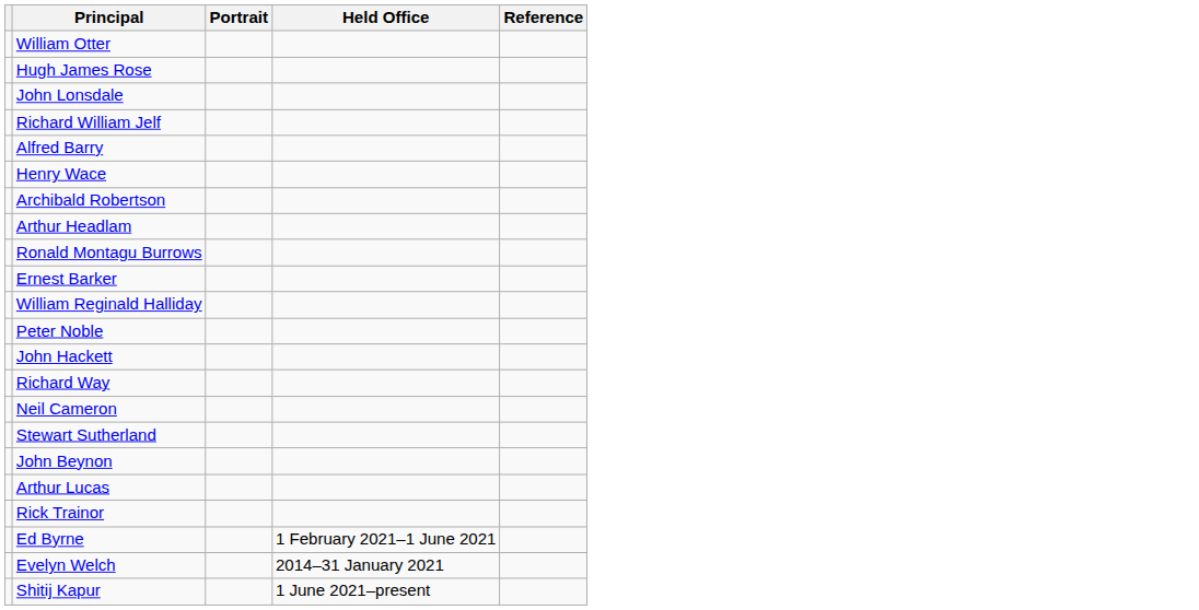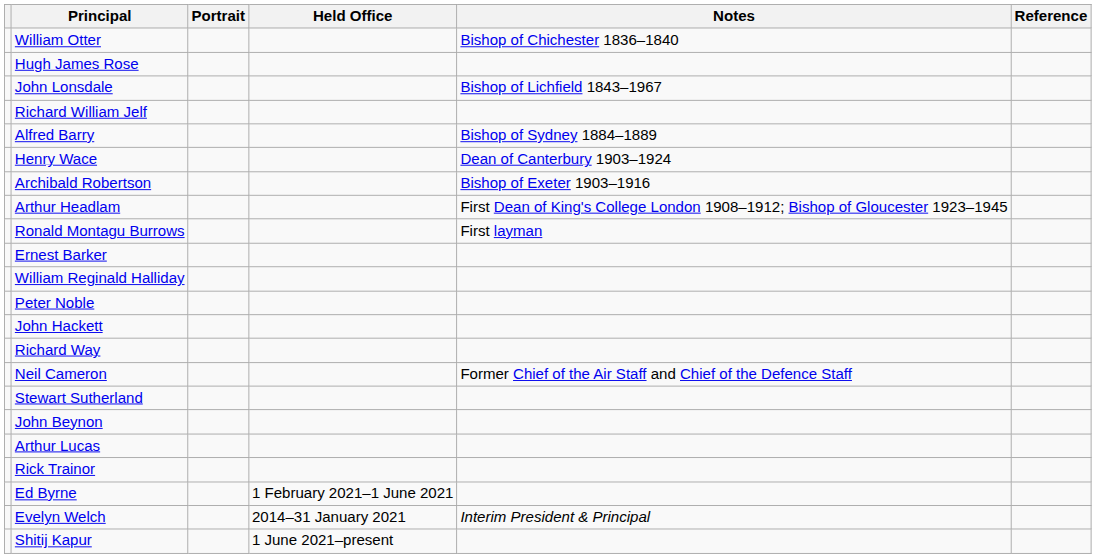 <table class="wikitable">
 <tr>
 <th></th>
 <th>Principal</th>
 <th>Portrait</th>
 <th>Held Office</th>
+<th>Notes</th>
 <th>Reference</th>
 </tr>
 <tr>
 <td></td>
 <td><a href='#'>William Otter</a></td>
 <td></td>
 <td></td>
+<td><a href='#'>Bishop of Chichester</a> 1836–1840</td>
 <td></td>
 </tr>
 <tr>
 <td></td>
 <td><a href='#'>Hugh James Rose</a></td>
+<td></td>
 <td></td>
 <td></td>
 <td></td>
 </tr>
 <tr>
 <td></td>
 <td><a href='#'>John Lonsdale</a></td>
 <td></td>
 <td></td>
+<td><a href='#'>Bishop of Lichfield</a> 1843–1967</td>
 <td></td>
 </tr>
 <tr>
 <td></td>
 <td><a href='#'>Richard William Jelf</a></td>
+<td></td>
 <td></td>
 <td></td>
 <td></td>
 </tr>
 <tr>
 <td></td>
 <td><a href='#'>Alfred Barry</a></td>
 <td></td>
 <td></td>
+<td><a href='#'>Bishop of Sydney</a> 1884–1889</td>
 <td></td>
 </tr>
 <tr>
 <td></td>
 <td><a href='#'>Henry Wace</a></td>
 <td></td>
 <td></td>
+<td><a href='#'>Dean of Canterbury</a> 1903–1924</td>
 <td></td>
 </tr>
 <tr>
 <td></td>
 <td><a href='#'>Archibald Robertson</a></td>
 <td></td>
 <td></td>
+<td><a href='#'>Bishop of Exeter</a> 1903–1916</td>
 <td></td>
 </tr>
 <tr>
 <td></td>
 <td><a href='#'>Arthur Headlam</a></td>
 <td></td>
 <td></td>
+<td>First <a href='#'>Dean of King's College London</a> 1908–1912; <a href='#'>Bishop of Gloucester</a> 1923–1945</td>
 <td></td>
 </tr>
 <tr>
 <td></td>
 <td><a href='#'>Ronald Montagu Burrows</a></td>
 <td></td>
 <td></td>
+<td>First <a href='#'>layman</a></td>
 <td></td>
 </tr>
 <tr>
 <td></td>
 <td><a href='#'>Ernest Barker</a></td>
+<td></td>
 <td></td>
 <td></td>
 <td></td>
 </tr>
 <tr>
 <td></td>
 <td><a href='#'>William Reginald Halliday</a></td>
 <td></td>
 <td></td>
 <td></td>
+<td></td>
 </tr>
 <tr>
 <td></td>
 <td><a href='#'>Peter Noble</a></td>
+<td></td>
 <td></td>
 <td></td>
 <td></td>
 </tr>
 <tr>
 <td></td>
 <td><a href='#'>John Hackett</a></td>
 <td></td>
 <td></td>
 <td></td>
+<td></td>
 </tr>
 <tr>
 <td></td>
 <td><a href='#'>Richard Way</a></td>
+<td></td>
 <td></td>
 <td></td>
 <td></td>
 </tr>
 <tr>
 <td></td>
 <td><a href='#'>Neil Cameron</a></td>
 <td></td>
 <td></td>
+<td>Former <a href='#'>Chief of the Air Staff</a> and <a href='#'>Chief of the Defence Staff</a></td>
 <td></td>
 </tr>
 <tr>
 <td></td>
 <td><a href='#'>Stewart Sutherland</a></td>
+<td></td>
 <td></td>
 <td></td>
 <td></td>
 </tr>
 <tr>
 <td></td>
 <td><a href='#'>John Beynon</a></td>
 <td></td>
 <td></td>
 <td></td>
+<td></td>
 </tr>
 <tr>
 <td></td>
 <td><a href='#'>Arthur Lucas</a></td>
+<td></td>
 <td></td>
 <td></td>
 <td></td>
 </tr>
 <tr>
 <td></td>
 <td><a href='#'>Rick Trainor</a></td>
 <td></td>
 <td></td>
 <td></td>
+<td></td>
 </tr>
 <tr>
 <td></td>
 <td><a href='#'>Ed Byrne</a></td>
 <td></td>
 <td>1 February 2021–1 June 2021</td>
 <td></td>
+<td></td>
 </tr>
 <tr>
 <td></td>
 <td><a href='#'>Evelyn Welch</a></td>
 <td></td>
 <td>2014–31 January 2021</td>
+<td><em>Interim President & Principal</em></td>
 <td></td>
 </tr>
 <tr>
 <td></td>
 <td><a href='#'>Shitij Kapur</a></td>
 <td></td>
 <td>1 June 2021–present</td>
 <td></td>
+<td></td>
 </tr>
 </table>
